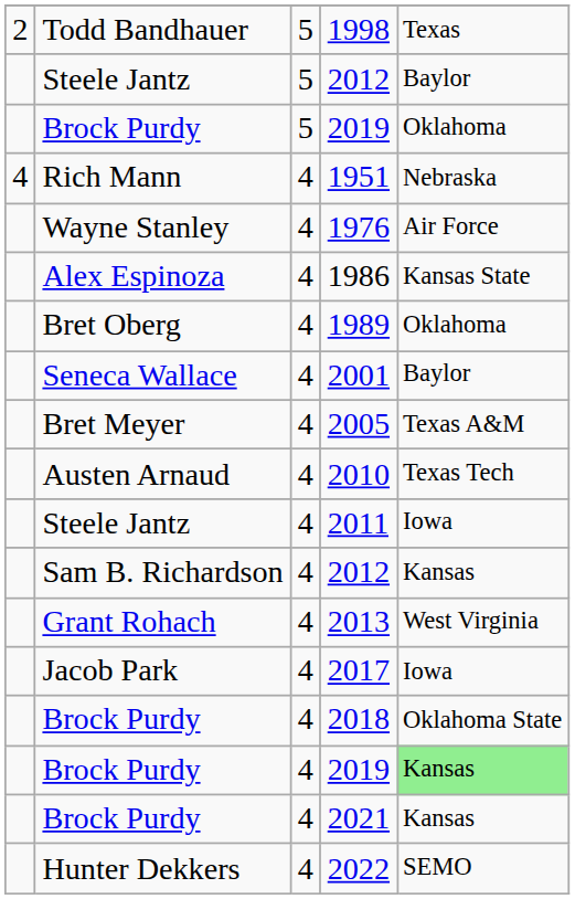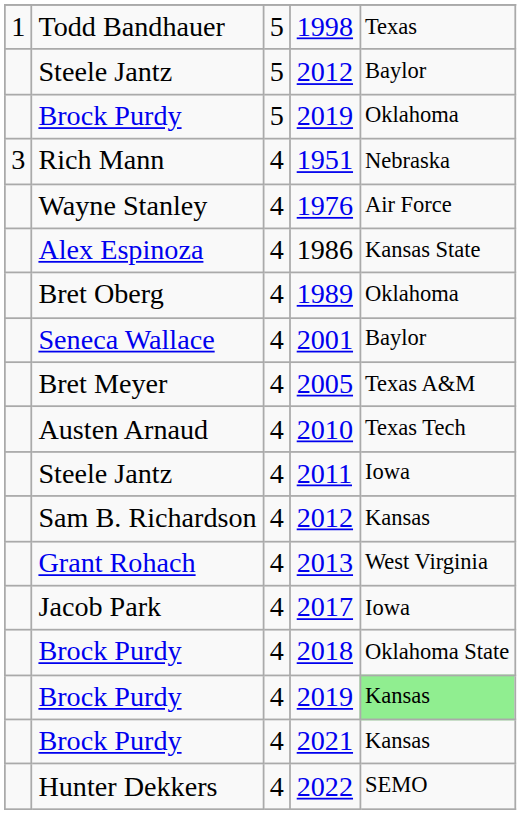 <table class="wikitable">
 <tr>
 </tr>
 <tr>
-<td>2</td>
+<td>1</td>
 <td>Todd Bandhauer</td>
 <td>5</td>
 <td><a href='#'>1998</a></td>
 <td style="font-size:80%;">Texas</td>
 </tr>
 <tr>
 <td></td>
 <td>Steele Jantz</td>
 <td>5</td>
 <td><a href='#'>2012</a></td>
 <td style="font-size:80%;">Baylor</td>
 </tr>
 <tr>
 <td></td>
 <td><a href='#'>Brock Purdy</a></td>
 <td>5</td>
 <td><a href='#'>2019</a></td>
 <td style="font-size:80%;">Oklahoma</td>
 </tr>
 <tr>
-<td>4</td>
+<td>3</td>
 <td>Rich Mann</td>
 <td>4</td>
 <td><a href='#'>1951</a></td>
 <td style="font-size:80%;">Nebraska</td>
 </tr>
 <tr>
 <td></td>
 <td>Wayne Stanley</td>
 <td>4</td>
 <td><a href='#'>1976</a></td>
 <td style="font-size:80%;">Air Force</td>
 </tr>
 <tr>
 <td></td>
 <td><a href='#'>Alex Espinoza</a></td>
 <td>4</td>
 <td>1986</td>
 <td style="font-size:80%;">Kansas State</td>
 </tr>
 <tr>
 <td></td>
 <td>Bret Oberg</td>
 <td>4</td>
 <td><a href='#'>1989</a></td>
 <td style="font-size:80%;">Oklahoma</td>
 </tr>
 <tr>
 <td></td>
 <td><a href='#'>Seneca Wallace</a></td>
 <td>4</td>
 <td><a href='#'>2001</a></td>
 <td style="font-size:80%;">Baylor</td>
 </tr>
 <tr>
 <td></td>
 <td>Bret Meyer</td>
 <td>4</td>
 <td><a href='#'>2005</a></td>
 <td style="font-size:80%;">Texas A&M</td>
 </tr>
 <tr>
 <td></td>
 <td>Austen Arnaud</td>
 <td>4</td>
 <td><a href='#'>2010</a></td>
 <td style="font-size:80%;">Texas Tech</td>
 </tr>
 <tr>
 <td></td>
 <td>Steele Jantz</td>
 <td>4</td>
 <td><a href='#'>2011</a></td>
 <td style="font-size:80%;">Iowa</td>
 </tr>
 <tr>
 <td></td>
 <td>Sam B. Richardson</td>
 <td>4</td>
 <td><a href='#'>2012</a></td>
 <td style="font-size:80%;">Kansas</td>
 </tr>
 <tr>
 <td></td>
 <td><a href='#'>Grant Rohach</a></td>
 <td>4</td>
 <td><a href='#'>2013</a></td>
 <td style="font-size:80%;">West Virginia</td>
 </tr>
 <tr>
 <td></td>
 <td>Jacob Park</td>
 <td>4</td>
 <td><a href='#'>2017</a></td>
 <td style="font-size:80%;">Iowa</td>
 </tr>
 <tr>
 <td></td>
 <td><a href='#'>Brock Purdy</a></td>
 <td>4</td>
 <td><a href='#'>2018</a></td>
 <td style="font-size:80%;">Oklahoma State</td>
 </tr>
 <tr>
 <td></td>
 <td><a href='#'>Brock Purdy</a></td>
 <td>4</td>
 <td><a href='#'>2019</a></td>
 <td style="background: lightgreen; font-size:80%;">Kansas</td>
 </tr>
 <tr>
 <td></td>
 <td><a href='#'>Brock Purdy</a></td>
 <td>4</td>
 <td><a href='#'>2021</a></td>
 <td style="font-size:80%;">Kansas</td>
 </tr>
 <tr>
 <td></td>
 <td>Hunter Dekkers</td>
 <td>4</td>
 <td><a href='#'>2022</a></td>
 <td style="font-size:80%;">SEMO</td>
 </tr>
 </table>
